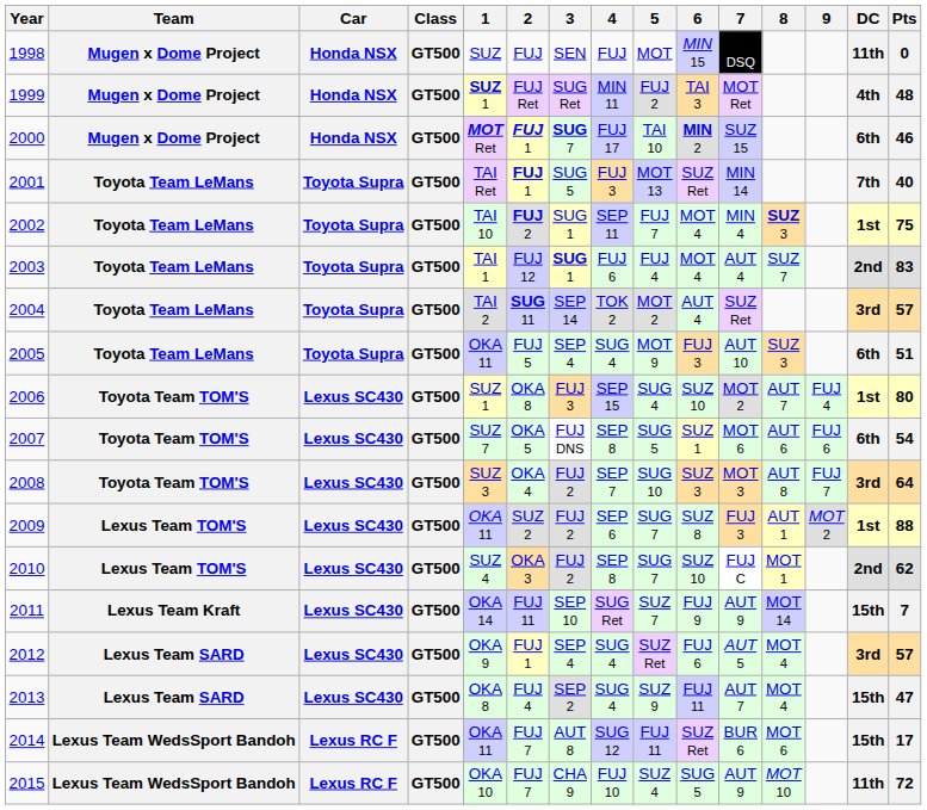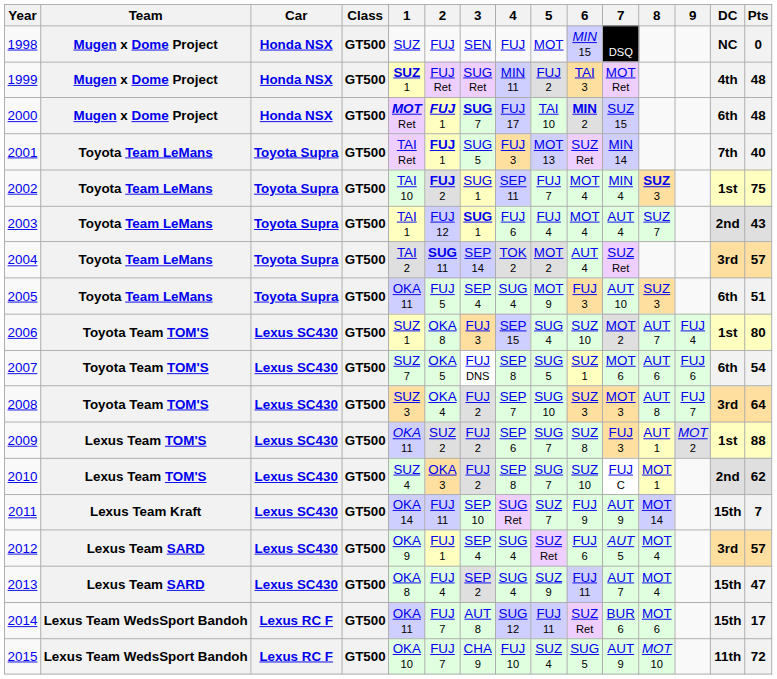 <table class="wikitable" style="text-align:center; font-size:90%">
 <tr>
 <th>Year</th>
 <th>Team</th>
 <th>Car</th>
 <th>Class</th>
 <th>1</th>
 <th>2</th>
 <th>3</th>
 <th>4</th>
 <th>5</th>
 <th>6</th>
 <th>7</th>
 <th>8</th>
 <th>9</th>
 <th>DC</th>
 <th>Pts</th>
 </tr>
 <tr>
 <td><a href='#'>1998</a></td>
 <th><a href='#'>Mugen</a> x <a href='#'>Dome</a> Project</th>
 <th><a href='#'>Honda NSX</a></th>
 <th>GT500</th>
 <td><a href='#'>SUZ</a></td>
 <td><a href='#'>FUJ</a></td>
 <td><a href='#'>SEN</a></td>
 <td><a href='#'>FUJ</a></td>
 <td><a href='#'>MOT</a></td>
 <td style="background:#CFCFFF;"><em><a href='#'>MIN</a></em><br><small>15</small></td>
 <td style="background:#000000; color:#ffffff"><a href='#'></a><br><small>DSQ</small></td>
 <td></td>
 <td></td>
-<th>11th</th>
+<th>NC</th>
 <th>0</th>
 </tr>
 <tr>
 <td><a href='#'>1999</a></td>
 <th><a href='#'>Mugen</a> x <a href='#'>Dome</a> Project</th>
 <th><a href='#'>Honda NSX</a></th>
 <th>GT500</th>
 <td style="background:#FFFFBF;"><strong><a href='#'>SUZ</a></strong><br><small>1</small></td>
 <td style="background:#EFCFFF;"><a href='#'>FUJ</a><br><small>Ret</small></td>
 <td style="background:#EFCFFF;"><a href='#'>SUG</a><br><small>Ret</small></td>
 <td style="background:#CFCFFF;"><a href='#'>MIN</a><br><small>11</small></td>
 <td style="background:#DFDFDF;"><a href='#'>FUJ</a><br><small>2</small></td>
 <td style="background:#FFDF9F;"><a href='#'>TAI</a><br><small>3</small></td>
 <td style="background:#EFCFFF;"><a href='#'>MOT</a><br><small>Ret</small></td>
 <td></td>
 <td></td>
 <th>4th</th>
 <th>48</th>
 </tr>
 <tr>
 <td><a href='#'>2000</a></td>
 <th><a href='#'>Mugen</a> x <a href='#'>Dome</a> Project</th>
 <th><a href='#'>Honda NSX</a></th>
 <th>GT500</th>
 <td style="background:#EFCFFF;"><strong><em><a href='#'>MOT</a></em></strong><br><small>Ret</small></td>
 <td style="background:#FFFFBF;"><strong><em><a href='#'>FUJ</a></em></strong><br><small>1</small></td>
 <td style="background:#DFFFDF;"><strong><a href='#'>SUG</a></strong><br><small>7</small></td>
 <td style="background:#CFCFFF;"><a href='#'>FUJ</a><br><small>17</small></td>
 <td style="background:#DFFFDF;"><a href='#'>TAI</a><br><small>10</small></td>
 <td style="background:#DFDFDF;"><strong><a href='#'>MIN</a></strong><br><small>2</small></td>
 <td style="background:#CFCFFF;"><a href='#'>SUZ</a><br><small>15</small></td>
 <td></td>
 <td></td>
 <th>6th</th>
-<th>46</th>
+<th>48</th>
 </tr>
 <tr>
 <td><a href='#'>2001</a></td>
 <th>Toyota <a href='#'>Team LeMans</a></th>
 <th><a href='#'>Toyota Supra</a></th>
 <th>GT500</th>
 <td style="background:#EFCFFF;"><a href='#'>TAI</a><br><small>Ret</small></td>
 <td style="background:#FFFFBF;"><strong><a href='#'>FUJ</a></strong><br><small>1</small></td>
 <td style="background:#DFFFDF;"><a href='#'>SUG</a><br><small>5</small></td>
 <td style="background:#FFDF9F;"><a href='#'>FUJ</a><br><small>3</small></td>
 <td style="background:#CFCFFF;"><a href='#'>MOT</a><br><small>13</small></td>
 <td style="background:#EFCFFF;"><a href='#'>SUZ</a><br><small>Ret</small></td>
 <td style="background:#CFCFFF;"><a href='#'>MIN</a><br><small>14</small></td>
 <td></td>
 <td></td>
 <th>7th</th>
 <th>40</th>
 </tr>
 <tr>
 <td><a href='#'>2002</a></td>
 <th>Toyota <a href='#'>Team LeMans</a></th>
 <th><a href='#'>Toyota Supra</a></th>
 <th>GT500</th>
 <td style="background:#DFFFDF;"><a href='#'>TAI</a><br><small>10</small></td>
 <td style="background:#DFDFDF;"><strong><a href='#'>FUJ</a></strong><br><small>2</small></td>
 <td style="background:#FFFFBF;"><a href='#'>SUG</a><br><small>1</small></td>
 <td style="background:#CFCFFF;"><a href='#'>SEP</a><br><small>11</small></td>
 <td style="background:#DFFFDF;"><a href='#'>FUJ</a><br><small>7</small></td>
 <td style="background:#DFFFDF;"><a href='#'>MOT</a><br><small>4</small></td>
 <td style="background:#DFFFDF;"><a href='#'>MIN</a><br><small>4</small></td>
 <td style="background:#FFDF9F;"><strong><a href='#'>SUZ</a></strong><br><small>3</small></td>
 <td></td>
 <td style="background:#FFFFBF;"><strong>1st</strong></td>
 <td style="background:#FFFFBF;"><strong>75</strong></td>
 </tr>
 <tr>
 <td><a href='#'>2003</a></td>
 <th>Toyota <a href='#'>Team LeMans</a></th>
 <th><a href='#'>Toyota Supra</a></th>
 <th>GT500</th>
 <td style="background:#FFFFBF;"><a href='#'>TAI</a><br><small>1</small></td>
 <td style="background:#CFCFFF;"><a href='#'>FUJ</a><br><small>12</small></td>
 <td style="background:#FFFFBF;"><strong><a href='#'>SUG</a></strong><br><small>1</small></td>
 <td style="background:#DFFFDF;"><a href='#'>FUJ</a><br><small>6</small></td>
 <td style="background:#DFFFDF;"><a href='#'>FUJ</a><br><small>4</small></td>
 <td style="background:#DFFFDF;"><a href='#'>MOT</a><br><small>4</small></td>
 <td style="background:#DFFFDF;"><a href='#'>AUT</a><br><small>4</small></td>
 <td style="background:#DFFFDF;"><a href='#'>SUZ</a><br><small>7</small></td>
 <td></td>
 <td style="background:#DFDFDF;"><strong>2nd</strong></td>
-<td style="background:#DFDFDF;"><strong>83</strong></td>
+<td style="background:#DFDFDF;"><strong>43</strong></td>
 </tr>
 <tr>
 <td><a href='#'>2004</a></td>
 <th>Toyota <a href='#'>Team LeMans</a></th>
 <th><a href='#'>Toyota Supra</a></th>
 <th>GT500</th>
 <td style="background:#DFDFDF;"><a href='#'>TAI</a><br><small>2</small></td>
 <td style="background:#CFCFFF;"><strong><a href='#'>SUG</a></strong><br><small>11</small></td>
 <td style="background:#CFCFFF;"><a href='#'>SEP</a><br><small>14</small></td>
 <td style="background:#DFDFDF;"><a href='#'>TOK</a><br><small>2</small></td>
 <td style="background:#DFDFDF;"><a href='#'>MOT</a><br><small>2</small></td>
 <td style="background:#DFFFDF;"><a href='#'>AUT</a><br><small>4</small></td>
 <td style="background:#EFCFFF;"><a href='#'>SUZ</a><br><small>Ret</small></td>
 <td></td>
 <td></td>
 <td style="background:#FFDF9F;"><strong>3rd</strong></td>
 <td style="background:#FFDF9F;"><strong>57</strong></td>
 </tr>
 <tr>
 <td><a href='#'>2005</a></td>
 <th>Toyota <a href='#'>Team LeMans</a></th>
 <th><a href='#'>Toyota Supra</a></th>
 <th>GT500</th>
 <td style="background:#CFCFFF;"><a href='#'>OKA</a><br><small>11</small></td>
 <td style="background:#DFFFDF;"><a href='#'>FUJ</a><br><small>5</small></td>
 <td style="background:#DFFFDF;"><a href='#'>SEP</a><br><small>4</small></td>
 <td style="background:#DFFFDF;"><a href='#'>SUG</a><br><small>4</small></td>
 <td style="background:#DFFFDF;"><a href='#'>MOT</a><br><small>9</small></td>
 <td style="background:#FFDF9F;"><a href='#'>FUJ</a><br><small>3</small></td>
 <td style="background:#DFFFDF;"><a href='#'>AUT</a><br><small>10</small></td>
 <td style="background:#FFDF9F;"><a href='#'>SUZ</a><br><small>3</small></td>
 <td></td>
 <th>6th</th>
 <th>51</th>
 </tr>
 <tr>
 <td><a href='#'>2006</a></td>
 <th>Toyota Team <a href='#'>TOM'S</a></th>
 <th><a href='#'>Lexus SC430</a></th>
 <th>GT500</th>
 <td style="background:#FFFFBF;"><a href='#'>SUZ</a><br><small>1</small></td>
 <td style="background:#DFFFDF;"><a href='#'>OKA</a><br><small>8</small></td>
 <td style="background:#FFDF9F;"><a href='#'>FUJ</a><br><small>3</small></td>
 <td style="background:#CFCFFF;"><a href='#'>SEP</a><br><small>15</small></td>
 <td style="background:#DFFFDF;"><a href='#'>SUG</a><br><small>4</small></td>
 <td style="background:#DFFFDF;"><a href='#'>SUZ</a><br><small>10</small></td>
 <td style="background:#DFDFDF;"><a href='#'>MOT</a><br><small>2</small></td>
 <td style="background:#DFFFDF;"><a href='#'>AUT</a><br><small>7</small></td>
 <td style="background:#DFFFDF;"><a href='#'>FUJ</a><br><small>4</small></td>
 <td style="background:#FFFFBF;"><strong>1st</strong></td>
 <td style="background:#FFFFBF;"><strong>80</strong></td>
 </tr>
 <tr>
 <td><a href='#'>2007</a></td>
 <th>Toyota Team <a href='#'>TOM'S</a></th>
 <th><a href='#'>Lexus SC430</a></th>
 <th>GT500</th>
 <td style="background:#DFFFDF;"><a href='#'>SUZ</a><br><small>7</small></td>
 <td style="background:#DFFFDF;"><a href='#'>OKA</a><br><small>5</small></td>
 <td style="background:#FFFFFF;"><a href='#'>FUJ</a><br><small>DNS</small></td>
 <td style="background:#DFFFDF;"><a href='#'>SEP</a><br><small>8</small></td>
 <td style="background:#DFFFDF;"><a href='#'>SUG</a><br><small>5</small></td>
 <td style="background:#FFFFBF;"><a href='#'>SUZ</a><br><small>1</small></td>
 <td style="background:#DFFFDF;"><a href='#'>MOT</a><br><small>6</small></td>
 <td style="background:#DFFFDF;"><a href='#'>AUT</a><br><small>6</small></td>
 <td style="background:#DFFFDF;"><a href='#'>FUJ</a><br><small>6</small></td>
 <th>6th</th>
 <th>54</th>
 </tr>
 <tr>
 <td><a href='#'>2008</a></td>
 <th>Toyota Team <a href='#'>TOM'S</a></th>
 <th><a href='#'>Lexus SC430</a></th>
 <th>GT500</th>
 <td style="background:#FFDF9F;"><a href='#'>SUZ</a><br><small>3</small></td>
 <td style="background:#DFFFDF;"><a href='#'>OKA</a><br><small>4</small></td>
 <td style="background:#DFDFDF;"><a href='#'>FUJ</a><br><small>2</small></td>
 <td style="background:#DFFFDF;"><a href='#'>SEP</a><br><small>7</small></td>
 <td style="background:#DFFFDF;"><a href='#'>SUG</a><br><small>10</small></td>
 <td style="background:#FFDF9F;"><a href='#'>SUZ</a><br><small>3</small></td>
 <td style="background:#FFDF9F;"><a href='#'>MOT</a><br><small>3</small></td>
 <td style="background:#DFFFDF;"><a href='#'>AUT</a><br><small>8</small></td>
 <td style="background:#DFFFDF;"><a href='#'>FUJ</a><br><small>7</small></td>
 <td style="background:#FFDF9F;"><strong>3rd</strong></td>
 <td style="background:#FFDF9F;"><strong>64</strong></td>
 </tr>
 <tr>
 <td><a href='#'>2009</a></td>
 <th>Lexus Team <a href='#'>TOM'S</a></th>
 <th><a href='#'>Lexus SC430</a></th>
 <th>GT500</th>
 <td style="background:#CFCFFF;"><em><a href='#'>OKA</a></em><br><small>11</small></td>
 <td style="background:#DFDFDF;"><a href='#'>SUZ</a><br><small>2</small></td>
 <td style="background:#DFDFDF;"><a href='#'>FUJ</a><br><small>2</small></td>
 <td style="background:#DFFFDF;"><a href='#'>SEP</a><br><small>6</small></td>
 <td style="background:#DFFFDF;"><a href='#'>SUG</a><br><small>7</small></td>
 <td style="background:#DFFFDF;"><a href='#'>SUZ</a><br><small>8</small></td>
 <td style="background:#FFDF9F;"><a href='#'>FUJ</a><br><small>3</small></td>
 <td style="background:#FFFFBF;"><a href='#'>AUT</a><br><small>1</small></td>
 <td style="background:#DFDFDF;"><em><a href='#'>MOT</a></em><br><small>2</small></td>
 <td style="background:#FFFFBF;"><strong>1st</strong></td>
 <td style="background:#FFFFBF;"><strong>88</strong></td>
 </tr>
 <tr>
 <td><a href='#'>2010</a></td>
 <th>Lexus Team <a href='#'>TOM'S</a></th>
 <th><a href='#'>Lexus SC430</a></th>
 <th>GT500</th>
 <td style="background:#DFFFDF;"><a href='#'>SUZ</a><br><small>4</small></td>
 <td style="background:#FFDF9F;"><a href='#'>OKA</a><br><small>3</small></td>
 <td style="background:#DFDFDF;"><a href='#'>FUJ</a><br><small>2</small></td>
 <td style="background:#DFFFDF;"><a href='#'>SEP</a><br><small>8</small></td>
 <td style="background:#DFFFDF;"><a href='#'>SUG</a><br><small>7</small></td>
 <td style="background:#DFFFDF;"><a href='#'>SUZ</a><br><small>10</small></td>
 <td style="background:#FFFFFF;"><a href='#'>FUJ</a><br><small>C</small></td>
 <td style="background:#FFFFBF;"><a href='#'>MOT</a><br><small>1</small></td>
 <td></td>
 <td style="background:#DFDFDF;"><strong>2nd</strong></td>
 <td style="background:#DFDFDF;"><strong>62</strong></td>
 </tr>
 <tr>
 <td><a href='#'>2011</a></td>
 <th>Lexus Team Kraft</th>
 <th><a href='#'>Lexus SC430</a></th>
 <th>GT500</th>
 <td style="background:#CFCFFF;"><a href='#'>OKA</a><br><small>14</small></td>
 <td style="background:#CFCFFF;"><a href='#'>FUJ</a><br><small>11</small></td>
 <td style="background:#DFFFDF;"><a href='#'>SEP</a><br><small>10</small></td>
 <td style="background:#EFCFFF;"><a href='#'>SUG</a><br><small>Ret</small></td>
 <td style="background:#DFFFDF;"><a href='#'>SUZ</a><br><small>7</small></td>
 <td style="background:#DFFFDF;"><a href='#'>FUJ</a><br><small>9</small></td>
 <td style="background:#DFFFDF;"><a href='#'>AUT</a><br><small>9</small></td>
 <td style="background:#CFCFFF;"><a href='#'>MOT</a><br><small>14</small></td>
 <td></td>
 <th>15th</th>
 <th>7</th>
 </tr>
 <tr>
 <td><a href='#'>2012</a></td>
 <th>Lexus Team <a href='#'>SARD</a></th>
 <th><a href='#'>Lexus SC430</a></th>
 <th>GT500</th>
 <td style="background:#DFFFDF;"><a href='#'>OKA</a><br><small>9</small></td>
 <td style="background:#FFFFBF;"><a href='#'>FUJ</a><br><small>1</small></td>
 <td style="background:#DFFFDF;"><a href='#'>SEP</a><br><small>4</small></td>
 <td style="background:#DFFFDF;"><a href='#'>SUG</a><br><small>4</small></td>
 <td style="background:#EFCFFF;"><a href='#'>SUZ</a><br><small>Ret</small></td>
 <td style="background:#DFFFDF;"><a href='#'>FUJ</a><br><small>6</small></td>
 <td style="background:#DFFFDF;"><em><a href='#'>AUT</a></em><br><small>5</small></td>
 <td style="background:#DFFFDF;"><a href='#'>MOT</a><br><small>4</small></td>
 <td></td>
 <td style="background:#FFDF9F;"><strong>3rd</strong></td>
 <td style="background:#FFDF9F;"><strong>57</strong></td>
 </tr>
 <tr>
 <td><a href='#'>2013</a></td>
 <th>Lexus Team <a href='#'>SARD</a></th>
 <th><a href='#'>Lexus SC430</a></th>
 <th>GT500</th>
 <td style="background:#DFFFDF;"><a href='#'>OKA</a><br><small>8</small></td>
 <td style="background:#DFFFDF;"><a href='#'>FUJ</a><br><small>4</small></td>
 <td style="background:#DFDFDF;"><a href='#'>SEP</a><br><small>2</small></td>
 <td style="background:#DFFFDF;"><a href='#'>SUG</a><br><small>4</small></td>
 <td style="background:#DFFFDF;"><a href='#'>SUZ</a><br><small>9</small></td>
 <td style="background:#CFCFFF;"><a href='#'>FUJ</a><br><small>11</small></td>
 <td style="background:#DFFFDF;"><a href='#'>AUT</a><br><small>7</small></td>
 <td style="background:#DFFFDF;"><a href='#'>MOT</a><br><small>4</small></td>
 <td></td>
 <th>15th</th>
 <th>47</th>
 </tr>
 <tr>
 <td><a href='#'>2014</a></td>
 <th>Lexus Team WedsSport Bandoh</th>
 <th><a href='#'>Lexus RC F</a></th>
 <th>GT500</th>
 <td style="background:#CFCFFF;"><a href='#'>OKA</a><br><small>11</small></td>
 <td style="background:#DFFFDF;"><a href='#'>FUJ</a><br><small>7</small></td>
 <td style="background:#DFFFDF;"><a href='#'>AUT</a><br><small>8</small></td>
 <td style="background:#CFCFFF;"><a href='#'>SUG</a><br><small>12</small></td>
 <td style="background:#CFCFFF;"><a href='#'>FUJ</a><br><small>11</small></td>
 <td style="background:#EFCFFF;"><a href='#'>SUZ</a><br><small>Ret</small></td>
 <td style="background:#DFFFDF;"><a href='#'>BUR</a><br><small>6</small></td>
 <td style="background:#DFFFDF;"><a href='#'>MOT</a><br><small>6</small></td>
 <td></td>
 <th>15th</th>
 <th>17</th>
 </tr>
 <tr>
 <td><a href='#'>2015</a></td>
 <th>Lexus Team WedsSport Bandoh</th>
 <th><a href='#'>Lexus RC F</a></th>
 <th>GT500</th>
 <td style="background:#DFFFDF;"><a href='#'>OKA</a><br><small>10</small></td>
 <td style="background:#DFFFDF;"><a href='#'>FUJ</a><br><small>7</small></td>
 <td style="background:#DFFFDF;"><a href='#'>CHA</a><br><small>9</small></td>
 <td style="background:#DFFFDF;"><a href='#'>FUJ</a><br><small>10</small></td>
 <td style="background:#DFFFDF;"><a href='#'>SUZ</a><br><small>4</small></td>
 <td style="background:#DFFFDF;"><a href='#'>SUG</a><br><small>5</small></td>
 <td style="background:#DFFFDF;"><a href='#'>AUT</a><br><small>9</small></td>
 <td style="background:#DFFFDF;"><em><a href='#'>MOT</a></em><br><small>10</small></td>
 <td></td>
 <th>11th</th>
 <th>72</th>
 </tr>
 </table>
